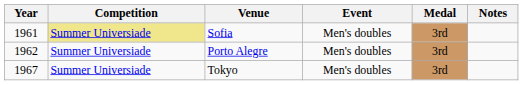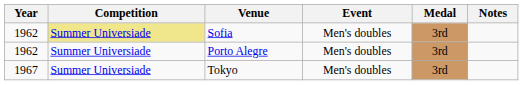 <table class="wikitable" width=55% style="text-align:center;">
 <tr>
 <th>Year</th>
 <th>Competition</th>
 <th>Venue</th>
 <th>Event</th>
 <th>Medal</th>
 <th>Notes</th>
 </tr>
 <tr>
-<td rowspan=1>1961</td>
+<td rowspan=1>1962</td>
 <td rowspan=1 align=left style="background: khaki;"><a href='#'>Summer Universiade</a></td>
 <td rowspan=1 align=left> <a href='#'>Sofia</a></td>
 <td>Men's doubles</td>
 <td bgcolor=cc9966>3rd</td>
 <td></td>
 </tr>
 <tr>
 <td rowspan=1>1962</td>
 <td rowspan=1 align=left><a href='#'>Summer Universiade</a></td>
 <td rowspan=1 align=left> <a href='#'>Porto Alegre</a></td>
 <td>Men's doubles</td>
 <td bgcolor=cc9966>3rd</td>
 <td></td>
 </tr>
 <tr>
 <td rowspan=2>1967</td>
 <td rowspan=2 align=left><a href='#'>Summer Universiade</a></td>
 <td rowspan=2 align=left> Tokyo</td>
 <td>Men's doubles</td>
 <td bgcolor=cc9966>3rd</td>
 <td></td>
 </tr>
 </table>
